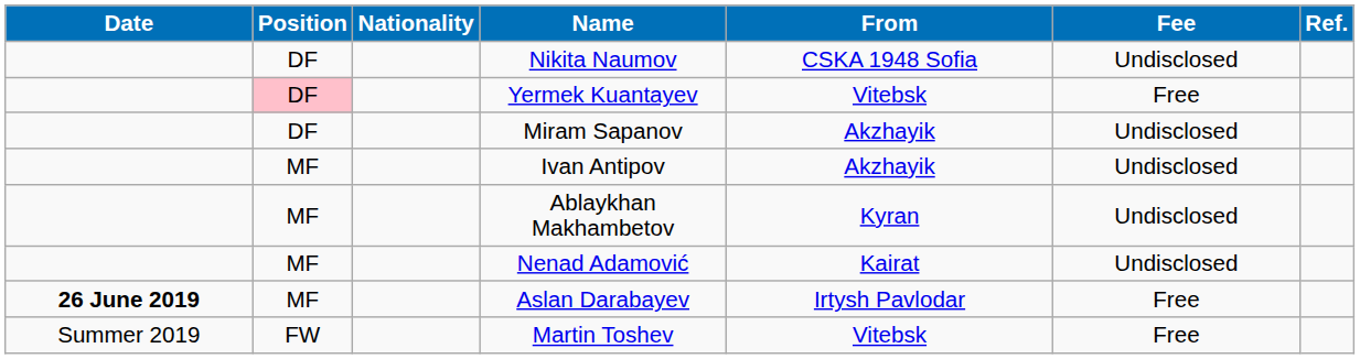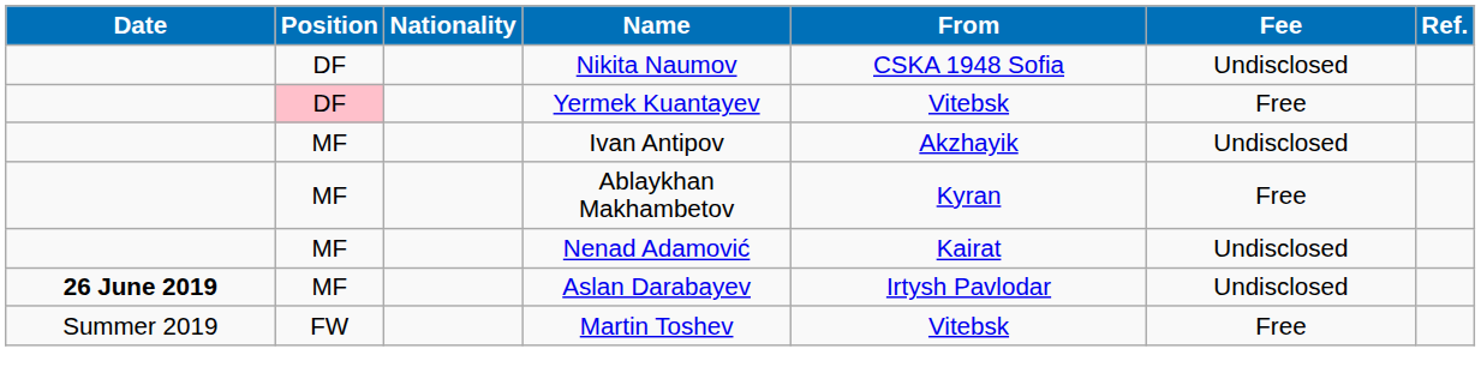 <table class="wikitable"  style="text-align:center; font-size:90%; ">
 <tr>
 <th style="background:#0070B8; color:#FFFFFF; width:150px;">Date</th>
 <th style="background:#0070B8; color:#FFFFFF; width:50px;">Position</th>
 <th style="background:#0070B8; color:#FFFFFF; width:50px;">Nationality</th>
 <th style="background:#0070B8; color:#FFFFFF; width:150px;">Name</th>
 <th style="background:#0070B8; color:#FFFFFF; width:200px;">From</th>
 <th style="background:#0070B8; color:#FFFFFF; width:150px;">Fee</th>
 <th style="background:#0070B8; color:#FFFFFF; width:25px;">Ref.</th>
 </tr>
 <tr>
 <td></td>
 <td>DF</td>
 <td></td>
 <td><a href='#'>Nikita Naumov</a></td>
 <td><a href='#'>CSKA 1948 Sofia</a></td>
 <td>Undisclosed</td>
 <td></td>
 </tr>
 <tr>
 <td></td>
 <td style="background: pink;">DF</td>
 <td></td>
 <td><a href='#'>Yermek Kuantayev</a></td>
 <td><a href='#'>Vitebsk</a></td>
 <td>Free</td>
 <td></td>
 </tr>
 <tr>
 <td></td>
-<td>DF</td>
-<td></td>
-<td>Miram Sapanov</td>
-<td><a href='#'>Akzhayik</a></td>
-<td>Undisclosed</td>
-<td></td>
-</tr>
-<tr>
-<td></td>
 <td>MF</td>
 <td></td>
 <td>Ivan Antipov</td>
 <td><a href='#'>Akzhayik</a></td>
 <td>Undisclosed</td>
 <td></td>
 </tr>
 <tr>
 <td></td>
 <td>MF</td>
 <td></td>
 <td>Ablaykhan Makhambetov</td>
 <td><a href='#'>Kyran</a></td>
-<td>Undisclosed</td>
+<td>Free</td>
 <td></td>
 </tr>
 <tr>
 <td></td>
 <td>MF</td>
 <td></td>
 <td><a href='#'>Nenad Adamović</a></td>
 <td><a href='#'>Kairat</a></td>
 <td>Undisclosed</td>
 <td></td>
 </tr>
 <tr>
 <td><strong>26 June 2019</strong></td>
 <td>MF</td>
 <td></td>
 <td><a href='#'>Aslan Darabayev</a></td>
 <td><a href='#'>Irtysh Pavlodar</a></td>
-<td>Free</td>
+<td>Undisclosed</td>
 <td></td>
 </tr>
 <tr>
 <td>Summer 2019</td>
 <td>FW</td>
 <td></td>
 <td><a href='#'>Martin Toshev</a></td>
 <td><a href='#'>Vitebsk</a></td>
 <td>Free</td>
 <td></td>
 </tr>
 </table>
